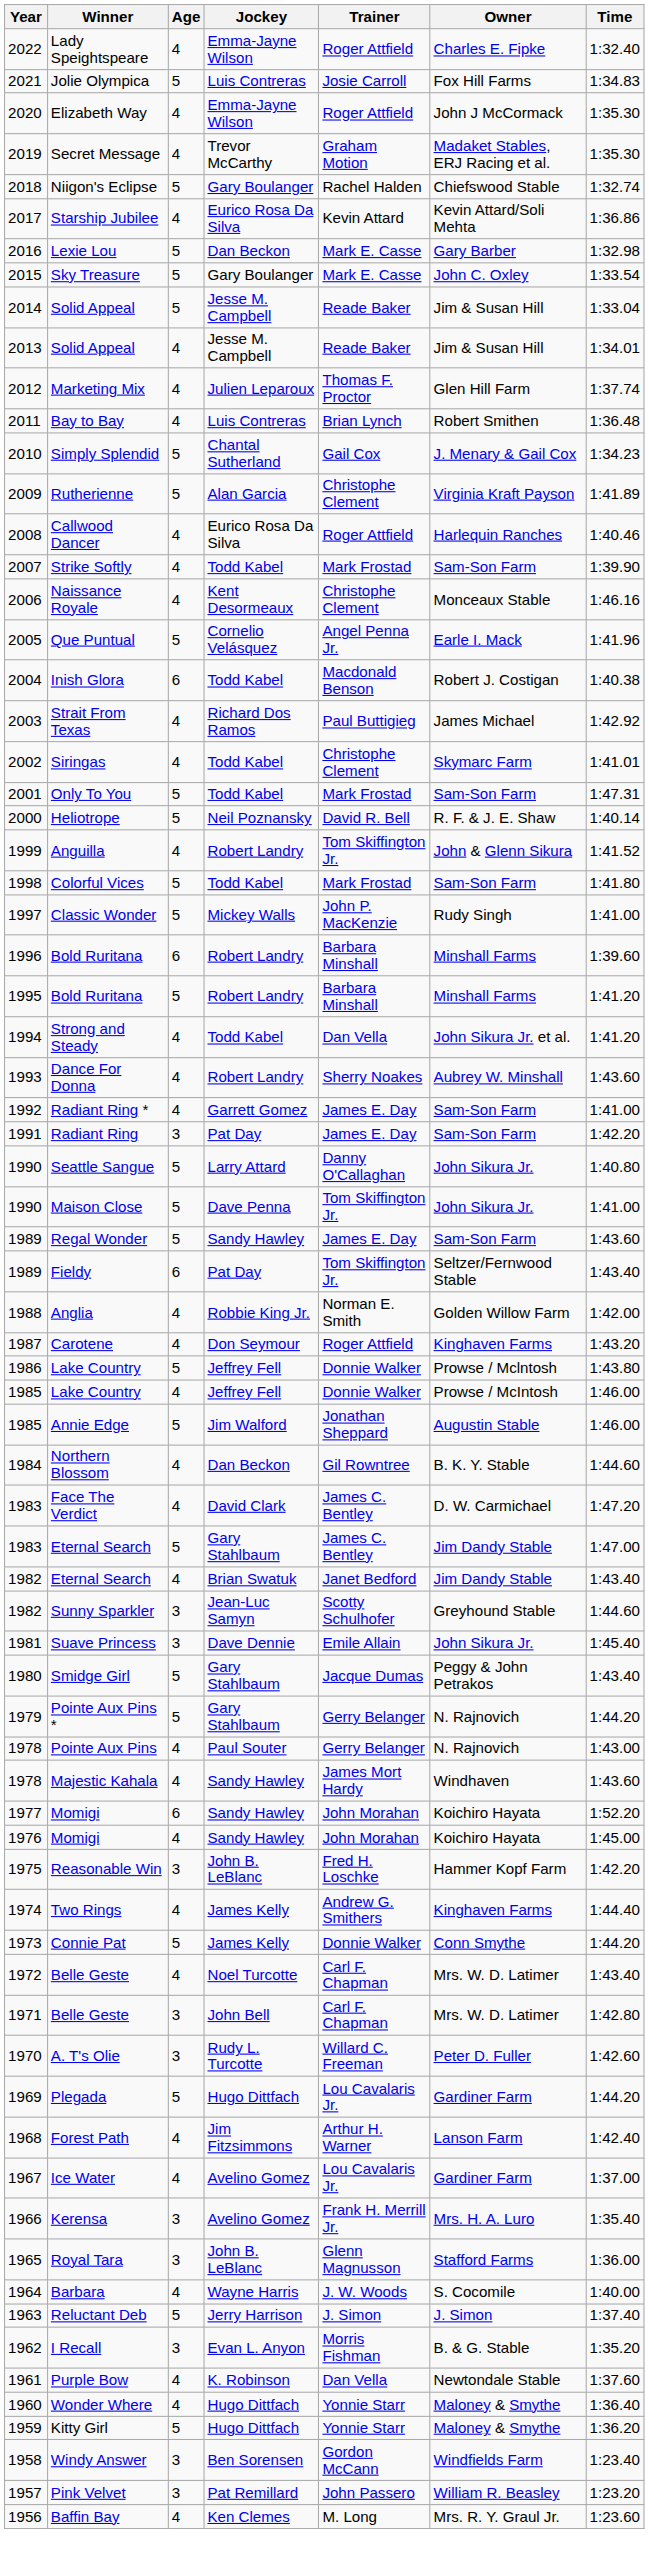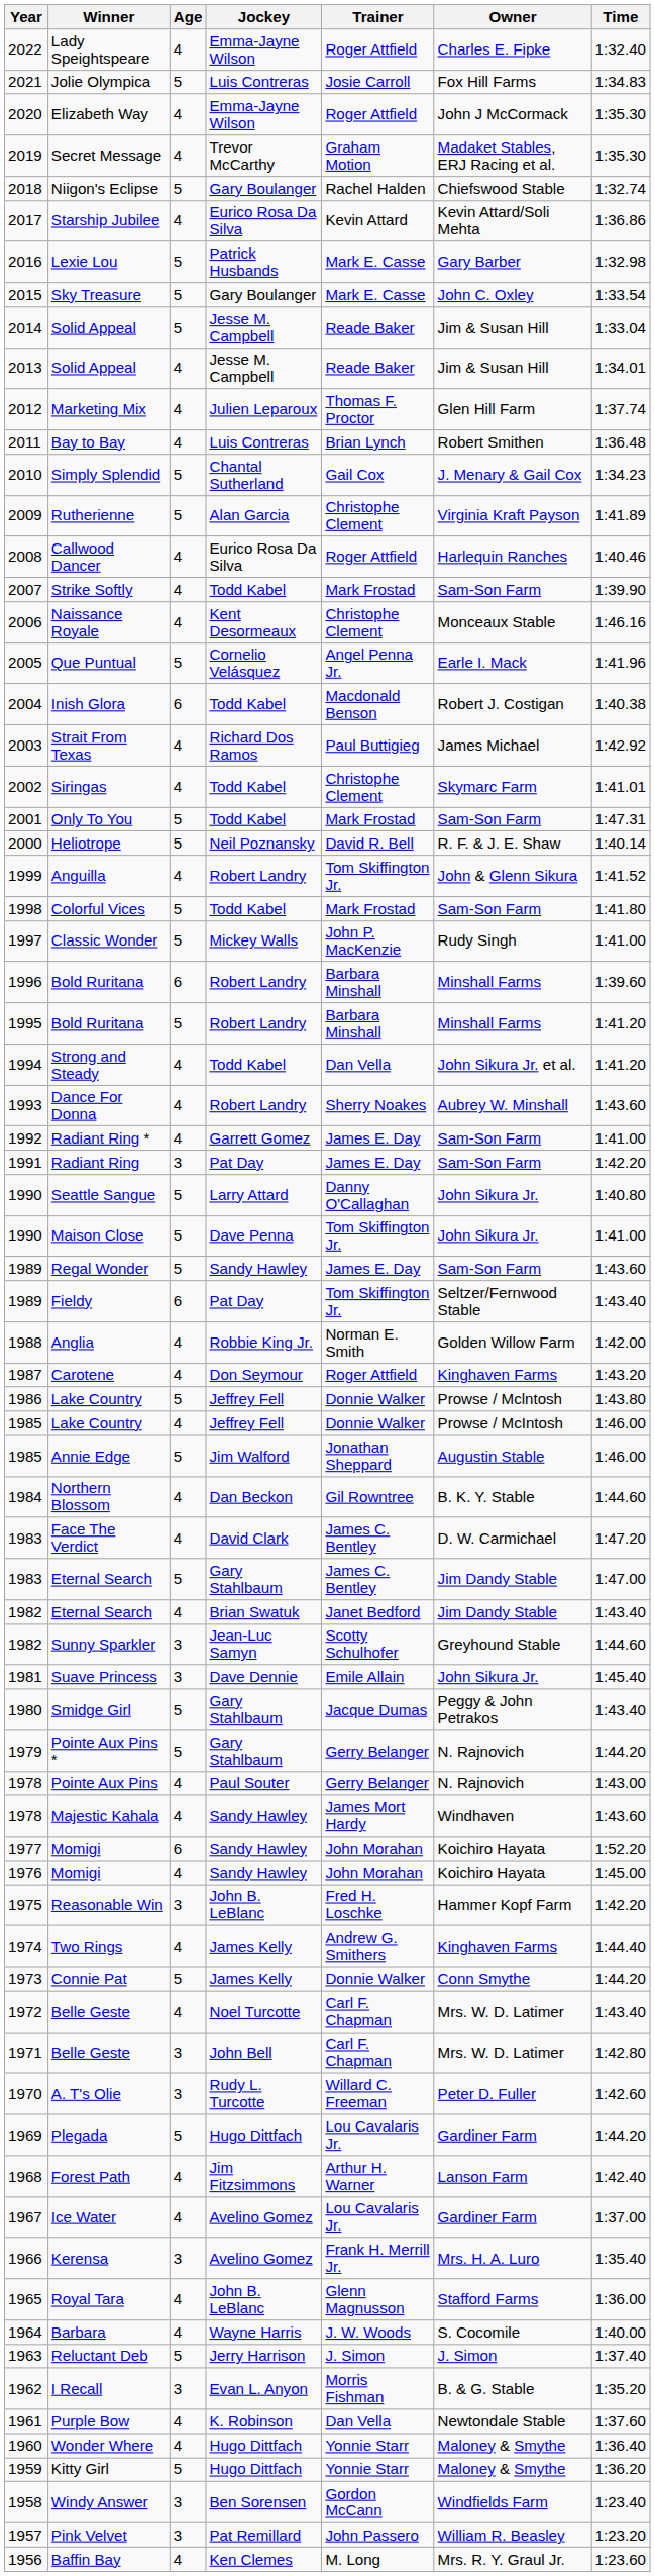 <table class="wikitable sortable" style="font-size:90%">
 <tr>
 <th width="38px">Year<br></th>
 <th width="140px">Winner<br></th>
 <th>Age<br></th>
 <th width="145px">Jockey<br></th>
 <th width="140px">Trainer<br></th>
 <th width="200px">Owner<br></th>
 <th>Time<br></th>
 </tr>
 <tr>
 <td>2022</td>
 <td>Lady Speightspeare</td>
 <td>4</td>
 <td><a href='#'>Emma-Jayne Wilson</a></td>
 <td><a href='#'>Roger Attfield</a></td>
 <td><a href='#'>Charles E. Fipke</a></td>
 <td>1:32.40</td>
 </tr>
 <tr>
 <td>2021</td>
 <td>Jolie Olympica</td>
 <td>5</td>
 <td><a href='#'>Luis Contreras</a></td>
 <td><a href='#'>Josie Carroll</a></td>
 <td>Fox Hill Farms</td>
 <td>1:34.83</td>
 </tr>
 <tr>
 <td>2020</td>
 <td>Elizabeth Way</td>
 <td>4</td>
 <td><a href='#'>Emma-Jayne Wilson</a></td>
 <td><a href='#'>Roger Attfield</a></td>
 <td>John J McCormack</td>
 <td>1:35.30</td>
 </tr>
 <tr>
 <td>2019</td>
 <td>Secret Message</td>
 <td>4</td>
 <td>Trevor McCarthy</td>
 <td><a href='#'>Graham Motion</a></td>
 <td><a href='#'>Madaket Stables</a>, ERJ Racing et al.</td>
 <td>1:35.30</td>
 </tr>
 <tr>
 <td>2018</td>
 <td>Niigon's Eclipse</td>
 <td>5</td>
 <td><a href='#'>Gary Boulanger</a></td>
 <td>Rachel Halden</td>
 <td>Chiefswood Stable</td>
 <td>1:32.74</td>
 </tr>
 <tr>
 <td>2017</td>
 <td><a href='#'>Starship Jubilee</a></td>
 <td>4</td>
 <td><a href='#'>Eurico Rosa Da Silva</a></td>
 <td>Kevin Attard</td>
 <td>Kevin Attard/Soli Mehta</td>
 <td>1:36.86</td>
 </tr>
 <tr>
 <td>2016</td>
 <td><a href='#'>Lexie Lou</a></td>
 <td>5</td>
-<td><a href='#'>Dan Beckon</a></td>
+<td><a href='#'>Patrick Husbands</a></td>
 <td><a href='#'>Mark E. Casse</a></td>
 <td><a href='#'>Gary Barber</a></td>
 <td>1:32.98</td>
 </tr>
 <tr>
 <td>2015</td>
 <td><a href='#'>Sky Treasure</a></td>
 <td>5</td>
 <td>Gary Boulanger</td>
 <td><a href='#'>Mark E. Casse</a></td>
 <td><a href='#'>John C. Oxley</a></td>
 <td>1:33.54</td>
 </tr>
 <tr>
 <td>2014</td>
 <td><a href='#'>Solid Appeal</a></td>
 <td>5</td>
 <td><a href='#'>Jesse M. Campbell</a></td>
 <td><a href='#'>Reade Baker</a></td>
 <td>Jim & Susan Hill</td>
 <td>1:33.04</td>
 </tr>
 <tr>
 <td>2013</td>
 <td><a href='#'>Solid Appeal</a></td>
 <td>4</td>
 <td>Jesse M. Campbell</td>
 <td><a href='#'>Reade Baker</a></td>
 <td>Jim & Susan Hill</td>
 <td>1:34.01</td>
 </tr>
 <tr>
 <td>2012</td>
 <td><a href='#'>Marketing Mix</a></td>
 <td>4</td>
 <td><a href='#'>Julien Leparoux</a></td>
 <td><a href='#'>Thomas F. Proctor</a></td>
 <td>Glen Hill Farm</td>
 <td>1:37.74</td>
 </tr>
 <tr>
 <td>2011</td>
 <td><a href='#'>Bay to Bay</a></td>
 <td>4</td>
 <td><a href='#'>Luis Contreras</a></td>
 <td><a href='#'>Brian Lynch</a></td>
 <td>Robert Smithen</td>
 <td>1:36.48</td>
 </tr>
 <tr>
 <td>2010</td>
 <td><a href='#'>Simply Splendid</a></td>
 <td>5</td>
 <td><a href='#'>Chantal Sutherland</a></td>
 <td><a href='#'>Gail Cox</a></td>
 <td><a href='#'>J. Menary & Gail Cox</a></td>
 <td>1:34.23</td>
 </tr>
 <tr>
 <td>2009</td>
 <td><a href='#'>Rutherienne</a></td>
 <td>5</td>
 <td><a href='#'>Alan Garcia</a></td>
 <td><a href='#'>Christophe Clement</a></td>
 <td><a href='#'>Virginia Kraft Payson</a></td>
 <td>1:41.89</td>
 </tr>
 <tr>
 <td>2008</td>
 <td><a href='#'>Callwood Dancer</a></td>
 <td>4</td>
 <td>Eurico Rosa Da Silva</td>
 <td><a href='#'>Roger Attfield</a></td>
 <td><a href='#'>Harlequin Ranches</a></td>
 <td>1:40.46</td>
 </tr>
 <tr>
 <td>2007</td>
 <td><a href='#'>Strike Softly</a></td>
 <td>4</td>
 <td><a href='#'>Todd Kabel</a></td>
 <td><a href='#'>Mark Frostad</a></td>
 <td><a href='#'>Sam-Son Farm</a></td>
 <td>1:39.90</td>
 </tr>
 <tr>
 <td>2006</td>
 <td><a href='#'>Naissance Royale</a></td>
 <td>4</td>
 <td><a href='#'>Kent Desormeaux</a></td>
 <td><a href='#'>Christophe Clement</a></td>
 <td>Monceaux Stable</td>
 <td>1:46.16</td>
 </tr>
 <tr>
 <td>2005</td>
 <td><a href='#'>Que Puntual</a></td>
 <td>5</td>
 <td><a href='#'>Cornelio Velásquez</a></td>
 <td><a href='#'>Angel Penna Jr.</a></td>
 <td><a href='#'>Earle I. Mack</a></td>
 <td>1:41.96</td>
 </tr>
 <tr>
 <td>2004</td>
 <td><a href='#'>Inish Glora</a></td>
 <td>6</td>
 <td><a href='#'>Todd Kabel</a></td>
 <td><a href='#'>Macdonald Benson</a></td>
 <td>Robert J. Costigan</td>
 <td>1:40.38</td>
 </tr>
 <tr>
 <td>2003</td>
 <td><a href='#'>Strait From Texas</a></td>
 <td>4</td>
 <td><a href='#'>Richard Dos Ramos</a></td>
 <td><a href='#'>Paul Buttigieg</a></td>
 <td>James Michael</td>
 <td>1:42.92</td>
 </tr>
 <tr>
 <td>2002</td>
 <td><a href='#'>Siringas</a></td>
 <td>4</td>
 <td><a href='#'>Todd Kabel</a></td>
 <td><a href='#'>Christophe Clement</a></td>
 <td><a href='#'>Skymarc Farm</a></td>
 <td>1:41.01</td>
 </tr>
 <tr>
 <td>2001</td>
 <td><a href='#'>Only To You</a></td>
 <td>5</td>
 <td><a href='#'>Todd Kabel</a></td>
 <td><a href='#'>Mark Frostad</a></td>
 <td><a href='#'>Sam-Son Farm</a></td>
 <td>1:47.31</td>
 </tr>
 <tr>
 <td>2000</td>
 <td><a href='#'>Heliotrope</a></td>
 <td>5</td>
 <td><a href='#'>Neil Poznansky</a></td>
 <td><a href='#'>David R. Bell</a></td>
 <td>R. F. & J. E. Shaw</td>
 <td>1:40.14</td>
 </tr>
 <tr>
 <td>1999</td>
 <td><a href='#'>Anguilla</a></td>
 <td>4</td>
 <td><a href='#'>Robert Landry</a></td>
 <td><a href='#'>Tom Skiffington Jr.</a></td>
 <td><a href='#'>John</a> & <a href='#'>Glenn Sikura</a></td>
 <td>1:41.52</td>
 </tr>
 <tr>
 <td>1998</td>
 <td><a href='#'>Colorful Vices</a></td>
 <td>5</td>
 <td><a href='#'>Todd Kabel</a></td>
 <td><a href='#'>Mark Frostad</a></td>
 <td><a href='#'>Sam-Son Farm</a></td>
 <td>1:41.80</td>
 </tr>
 <tr>
 <td>1997</td>
 <td><a href='#'>Classic Wonder</a></td>
 <td>5</td>
 <td><a href='#'>Mickey Walls</a></td>
 <td><a href='#'>John P. MacKenzie</a></td>
 <td>Rudy Singh</td>
 <td>1:41.00</td>
 </tr>
 <tr>
 <td>1996</td>
 <td><a href='#'>Bold Ruritana</a></td>
 <td>6</td>
 <td><a href='#'>Robert Landry</a></td>
 <td><a href='#'>Barbara Minshall</a></td>
 <td><a href='#'>Minshall Farms</a></td>
 <td>1:39.60</td>
 </tr>
 <tr>
 <td>1995</td>
 <td><a href='#'>Bold Ruritana</a></td>
 <td>5</td>
 <td><a href='#'>Robert Landry</a></td>
 <td><a href='#'>Barbara Minshall</a></td>
 <td><a href='#'>Minshall Farms</a></td>
 <td>1:41.20</td>
 </tr>
 <tr>
 <td>1994</td>
 <td><a href='#'>Strong and Steady</a></td>
 <td>4</td>
 <td><a href='#'>Todd Kabel</a></td>
 <td><a href='#'>Dan Vella</a></td>
 <td><a href='#'>John Sikura Jr.</a> et al.</td>
 <td>1:41.20</td>
 </tr>
 <tr>
 <td>1993</td>
 <td><a href='#'>Dance For Donna</a></td>
 <td>4</td>
 <td><a href='#'>Robert Landry</a></td>
 <td><a href='#'>Sherry Noakes</a></td>
 <td><a href='#'>Aubrey W. Minshall</a></td>
 <td>1:43.60</td>
 </tr>
 <tr>
 <td>1992</td>
 <td><a href='#'>Radiant Ring</a> *</td>
 <td>4</td>
 <td><a href='#'>Garrett Gomez</a></td>
 <td><a href='#'>James E. Day</a></td>
 <td><a href='#'>Sam-Son Farm</a></td>
 <td>1:41.00</td>
 </tr>
 <tr>
 <td>1991</td>
 <td><a href='#'>Radiant Ring</a></td>
 <td>3</td>
 <td><a href='#'>Pat Day</a></td>
 <td><a href='#'>James E. Day</a></td>
 <td><a href='#'>Sam-Son Farm</a></td>
 <td>1:42.20</td>
 </tr>
 <tr>
 <td>1990</td>
 <td><a href='#'>Seattle Sangue</a></td>
 <td>5</td>
 <td><a href='#'>Larry Attard</a></td>
 <td><a href='#'>Danny O'Callaghan</a></td>
 <td><a href='#'>John Sikura Jr.</a></td>
 <td>1:40.80</td>
 </tr>
 <tr>
 <td>1990</td>
 <td><a href='#'>Maison Close</a></td>
 <td>5</td>
 <td><a href='#'>Dave Penna</a></td>
 <td><a href='#'>Tom Skiffington Jr.</a></td>
 <td><a href='#'>John Sikura Jr.</a></td>
 <td>1:41.00</td>
 </tr>
 <tr>
 <td>1989</td>
 <td><a href='#'>Regal Wonder</a></td>
 <td>5</td>
 <td><a href='#'>Sandy Hawley</a></td>
 <td><a href='#'>James E. Day</a></td>
 <td><a href='#'>Sam-Son Farm</a></td>
 <td>1:43.60</td>
 </tr>
 <tr>
 <td>1989</td>
 <td><a href='#'>Fieldy</a></td>
 <td>6</td>
 <td><a href='#'>Pat Day</a></td>
 <td><a href='#'>Tom Skiffington Jr.</a></td>
 <td>Seltzer/Fernwood Stable</td>
 <td>1:43.40</td>
 </tr>
 <tr>
 <td>1988</td>
 <td><a href='#'>Anglia</a></td>
 <td>4</td>
 <td><a href='#'>Robbie King Jr.</a></td>
 <td>Norman E. Smith</td>
 <td>Golden Willow Farm</td>
 <td>1:42.00</td>
 </tr>
 <tr>
 <td>1987</td>
 <td><a href='#'>Carotene</a></td>
 <td>4</td>
 <td><a href='#'>Don Seymour</a></td>
 <td><a href='#'>Roger Attfield</a></td>
 <td><a href='#'>Kinghaven Farms</a></td>
 <td>1:43.20</td>
 </tr>
 <tr>
 <td>1986</td>
 <td><a href='#'>Lake Country</a></td>
 <td>5</td>
 <td><a href='#'>Jeffrey Fell</a></td>
 <td><a href='#'>Donnie Walker</a></td>
 <td>Prowse / Mclntosh</td>
 <td>1:43.80</td>
 </tr>
 <tr>
 <td>1985</td>
 <td><a href='#'>Lake Country</a></td>
 <td>4</td>
 <td><a href='#'>Jeffrey Fell</a></td>
 <td><a href='#'>Donnie Walker</a></td>
 <td>Prowse / McIntosh</td>
 <td>1:46.00</td>
 </tr>
 <tr>
 <td>1985</td>
 <td><a href='#'>Annie Edge</a></td>
 <td>5</td>
 <td><a href='#'>Jim Walford</a></td>
 <td><a href='#'>Jonathan Sheppard</a></td>
 <td><a href='#'>Augustin Stable</a></td>
 <td>1:46.00</td>
 </tr>
 <tr>
 <td>1984</td>
 <td><a href='#'>Northern Blossom</a></td>
 <td>4</td>
 <td><a href='#'>Dan Beckon</a></td>
 <td><a href='#'>Gil Rowntree</a></td>
 <td>B. K. Y. Stable</td>
 <td>1:44.60</td>
 </tr>
 <tr>
 <td>1983</td>
 <td><a href='#'>Face The Verdict</a></td>
 <td>4</td>
 <td><a href='#'>David Clark</a></td>
 <td><a href='#'>James C. Bentley</a></td>
 <td>D. W. Carmichael</td>
 <td>1:47.20</td>
 </tr>
 <tr>
 <td>1983</td>
 <td><a href='#'>Eternal Search</a></td>
 <td>5</td>
 <td><a href='#'>Gary Stahlbaum</a></td>
 <td><a href='#'>James C. Bentley</a></td>
 <td><a href='#'>Jim Dandy Stable</a></td>
 <td>1:47.00</td>
 </tr>
 <tr>
 <td>1982</td>
 <td><a href='#'>Eternal Search</a></td>
 <td>4</td>
 <td><a href='#'>Brian Swatuk</a></td>
 <td><a href='#'>Janet Bedford</a></td>
 <td><a href='#'>Jim Dandy Stable</a></td>
 <td>1:43.40</td>
 </tr>
 <tr>
 <td>1982</td>
 <td><a href='#'>Sunny Sparkler</a></td>
 <td>3</td>
 <td><a href='#'>Jean-Luc Samyn</a></td>
 <td><a href='#'>Scotty Schulhofer</a></td>
 <td>Greyhound Stable</td>
 <td>1:44.60</td>
 </tr>
 <tr>
 <td>1981</td>
 <td><a href='#'>Suave Princess</a></td>
 <td>3</td>
 <td><a href='#'>Dave Dennie</a></td>
 <td><a href='#'>Emile Allain</a></td>
 <td><a href='#'>John Sikura Jr.</a></td>
 <td>1:45.40</td>
 </tr>
 <tr>
 <td>1980</td>
 <td><a href='#'>Smidge Girl</a></td>
 <td>5</td>
 <td><a href='#'>Gary Stahlbaum</a></td>
 <td><a href='#'>Jacque Dumas</a></td>
 <td>Peggy & John Petrakos</td>
 <td>1:43.40</td>
 </tr>
 <tr>
 <td>1979</td>
 <td><a href='#'>Pointe Aux Pins</a> *</td>
 <td>5</td>
 <td><a href='#'>Gary Stahlbaum</a></td>
 <td><a href='#'>Gerry Belanger</a></td>
 <td>N. Rajnovich</td>
 <td>1:44.20</td>
 </tr>
 <tr>
 <td>1978</td>
 <td><a href='#'>Pointe Aux Pins</a></td>
 <td>4</td>
 <td><a href='#'>Paul Souter</a></td>
 <td><a href='#'>Gerry Belanger</a></td>
 <td>N. Rajnovich</td>
 <td>1:43.00</td>
 </tr>
 <tr>
 <td>1978</td>
 <td><a href='#'>Majestic Kahala</a></td>
 <td>4</td>
 <td><a href='#'>Sandy Hawley</a></td>
 <td><a href='#'>James Mort Hardy</a></td>
 <td>Windhaven</td>
 <td>1:43.60</td>
 </tr>
 <tr>
 <td>1977</td>
 <td><a href='#'>Momigi</a></td>
 <td>6</td>
 <td><a href='#'>Sandy Hawley</a></td>
 <td><a href='#'>John Morahan</a></td>
 <td>Koichiro Hayata</td>
 <td>1:52.20</td>
 </tr>
 <tr>
 <td>1976</td>
 <td><a href='#'>Momigi</a></td>
 <td>4</td>
 <td><a href='#'>Sandy Hawley</a></td>
 <td><a href='#'>John Morahan</a></td>
 <td>Koichiro Hayata</td>
 <td>1:45.00</td>
 </tr>
 <tr>
 <td>1975</td>
 <td><a href='#'>Reasonable Win</a></td>
 <td>3</td>
 <td><a href='#'>John B. LeBlanc</a></td>
 <td><a href='#'>Fred H. Loschke</a></td>
 <td>Hammer Kopf Farm</td>
 <td>1:42.20</td>
 </tr>
 <tr>
 <td>1974</td>
 <td><a href='#'>Two Rings</a></td>
 <td>4</td>
 <td><a href='#'>James Kelly</a></td>
 <td><a href='#'>Andrew G. Smithers</a></td>
 <td><a href='#'>Kinghaven Farms</a></td>
 <td>1:44.40</td>
 </tr>
 <tr>
 <td>1973</td>
 <td><a href='#'>Connie Pat</a></td>
 <td>5</td>
 <td><a href='#'>James Kelly</a></td>
 <td><a href='#'>Donnie Walker</a></td>
 <td><a href='#'>Conn Smythe</a></td>
 <td>1:44.20</td>
 </tr>
 <tr>
 <td>1972</td>
 <td><a href='#'>Belle Geste</a></td>
 <td>4</td>
 <td><a href='#'>Noel Turcotte</a></td>
 <td><a href='#'>Carl F. Chapman</a></td>
 <td>Mrs. W. D. Latimer</td>
 <td>1:43.40</td>
 </tr>
 <tr>
 <td>1971</td>
 <td><a href='#'>Belle Geste</a></td>
 <td>3</td>
 <td><a href='#'>John Bell</a></td>
 <td><a href='#'>Carl F. Chapman</a></td>
 <td>Mrs. W. D. Latimer</td>
 <td>1:42.80</td>
 </tr>
 <tr>
 <td>1970</td>
 <td><a href='#'>A. T's Olie</a></td>
 <td>3</td>
 <td><a href='#'>Rudy L. Turcotte</a></td>
 <td><a href='#'>Willard C. Freeman</a></td>
 <td><a href='#'>Peter D. Fuller</a></td>
 <td>1:42.60</td>
 </tr>
 <tr>
 <td>1969</td>
 <td><a href='#'>Plegada</a></td>
 <td>5</td>
 <td><a href='#'>Hugo Dittfach</a></td>
 <td><a href='#'>Lou Cavalaris Jr.</a></td>
 <td><a href='#'>Gardiner Farm</a></td>
 <td>1:44.20</td>
 </tr>
 <tr>
 <td>1968</td>
 <td><a href='#'>Forest Path</a></td>
 <td>4</td>
 <td><a href='#'>Jim Fitzsimmons</a></td>
 <td><a href='#'>Arthur H. Warner</a></td>
 <td><a href='#'>Lanson Farm</a></td>
 <td>1:42.40</td>
 </tr>
 <tr>
 <td>1967</td>
 <td><a href='#'>Ice Water</a></td>
 <td>4</td>
 <td><a href='#'>Avelino Gomez</a></td>
 <td><a href='#'>Lou Cavalaris Jr.</a></td>
 <td><a href='#'>Gardiner Farm</a></td>
 <td>1:37.00</td>
 </tr>
 <tr>
 <td>1966</td>
 <td><a href='#'>Kerensa</a></td>
 <td>3</td>
 <td><a href='#'>Avelino Gomez</a></td>
 <td><a href='#'>Frank H. Merrill Jr.</a></td>
 <td><a href='#'>Mrs. H. A. Luro</a></td>
 <td>1:35.40</td>
 </tr>
 <tr>
 <td>1965</td>
 <td><a href='#'>Royal Tara</a></td>
-<td>3</td>
+<td>4</td>
 <td><a href='#'>John B. LeBlanc</a></td>
 <td><a href='#'>Glenn Magnusson</a></td>
 <td><a href='#'>Stafford Farms</a></td>
 <td>1:36.00</td>
 </tr>
 <tr>
 <td>1964</td>
 <td><a href='#'>Barbara</a></td>
 <td>4</td>
 <td><a href='#'>Wayne Harris</a></td>
 <td><a href='#'>J. W. Woods</a></td>
 <td>S. Cocomile</td>
 <td>1:40.00</td>
 </tr>
 <tr>
 <td>1963</td>
 <td><a href='#'>Reluctant Deb</a></td>
 <td>5</td>
 <td><a href='#'>Jerry Harrison</a></td>
 <td><a href='#'>J. Simon</a></td>
 <td><a href='#'>J. Simon</a></td>
 <td>1:37.40</td>
 </tr>
 <tr>
 <td>1962</td>
 <td><a href='#'>I Recall</a></td>
 <td>3</td>
 <td><a href='#'>Evan L. Anyon</a></td>
 <td><a href='#'>Morris Fishman</a></td>
 <td>B. & G. Stable</td>
 <td>1:35.20</td>
 </tr>
 <tr>
 <td>1961</td>
 <td><a href='#'>Purple Bow</a></td>
 <td>4</td>
 <td><a href='#'>K. Robinson</a></td>
 <td><a href='#'>Dan Vella</a></td>
 <td>Newtondale Stable</td>
 <td>1:37.60</td>
 </tr>
 <tr>
 <td>1960</td>
 <td><a href='#'>Wonder Where</a></td>
 <td>4</td>
 <td><a href='#'>Hugo Dittfach</a></td>
 <td><a href='#'>Yonnie Starr</a></td>
 <td><a href='#'>Maloney</a> & <a href='#'>Smythe</a></td>
 <td>1:36.40</td>
 </tr>
 <tr>
 <td>1959</td>
 <td>Kitty Girl</td>
 <td>5</td>
 <td><a href='#'>Hugo Dittfach</a></td>
 <td><a href='#'>Yonnie Starr</a></td>
 <td><a href='#'>Maloney</a> & <a href='#'>Smythe</a></td>
 <td>1:36.20</td>
 </tr>
 <tr>
 <td>1958</td>
 <td><a href='#'>Windy Answer</a></td>
 <td>3</td>
 <td><a href='#'>Ben Sorensen</a></td>
 <td><a href='#'>Gordon McCann</a></td>
 <td><a href='#'>Windfields Farm</a></td>
 <td>1:23.40</td>
 </tr>
 <tr>
 <td>1957</td>
 <td><a href='#'>Pink Velvet</a></td>
 <td>3</td>
 <td><a href='#'>Pat Remillard</a></td>
 <td><a href='#'>John Passero</a></td>
 <td><a href='#'>William R. Beasley</a></td>
 <td>1:23.20</td>
 </tr>
 <tr>
 <td>1956</td>
 <td><a href='#'>Baffin Bay</a></td>
 <td>4</td>
 <td><a href='#'>Ken Clemes</a></td>
 <td>M. Long</td>
 <td>Mrs. R. Y. Graul Jr.</td>
 <td>1:23.60</td>
 </tr>
 <tr>
 </tr>
 </table>
